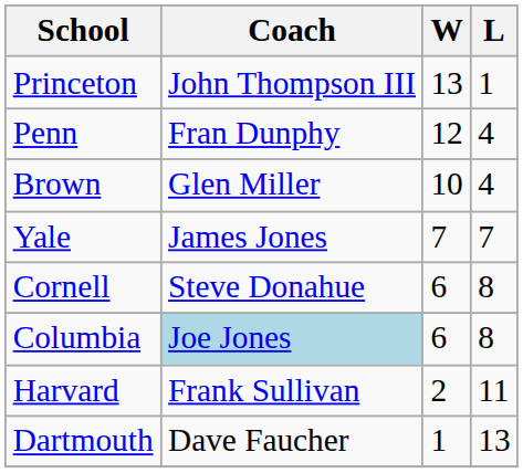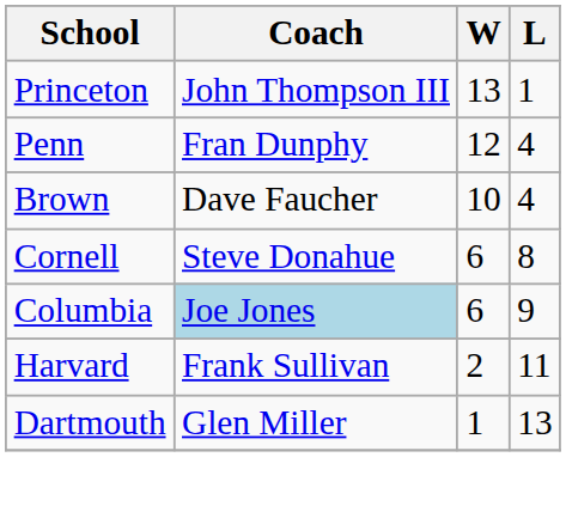 <table class="wikitable">
 <tr>
 <th>School</th>
 <th>Coach</th>
 <th>W</th>
 <th>L</th>
 </tr>
 <tr>
 <td><a href='#'>Princeton</a></td>
 <td><a href='#'>John Thompson III</a></td>
 <td>13</td>
 <td>1</td>
 </tr>
 <tr>
 <td><a href='#'>Penn</a></td>
 <td><a href='#'>Fran Dunphy</a></td>
 <td>12</td>
 <td>4</td>
 </tr>
 <tr>
 <td><a href='#'>Brown</a></td>
-<td><a href='#'>Glen Miller</a></td>
+<td>Dave Faucher</td>
 <td>10</td>
 <td>4</td>
-</tr>
-<tr>
-<td><a href='#'>Yale</a></td>
-<td><a href='#'>James Jones</a></td>
-<td>7</td>
-<td>7</td>
 </tr>
 <tr>
 <td><a href='#'>Cornell</a></td>
 <td><a href='#'>Steve Donahue</a></td>
 <td>6</td>
 <td>8</td>
 </tr>
 <tr>
 <td><a href='#'>Columbia</a></td>
 <td style="background: lightblue;"><a href='#'>Joe Jones</a></td>
 <td>6</td>
-<td>8</td>
+<td>9</td>
 </tr>
 <tr>
 <td><a href='#'>Harvard</a></td>
 <td><a href='#'>Frank Sullivan</a></td>
 <td>2</td>
 <td>11</td>
 </tr>
 <tr>
 <td><a href='#'>Dartmouth</a></td>
-<td>Dave Faucher</td>
+<td><a href='#'>Glen Miller</a></td>
 <td>1</td>
 <td>13</td>
 </tr>
 <tr>
 </tr>
 </table>
